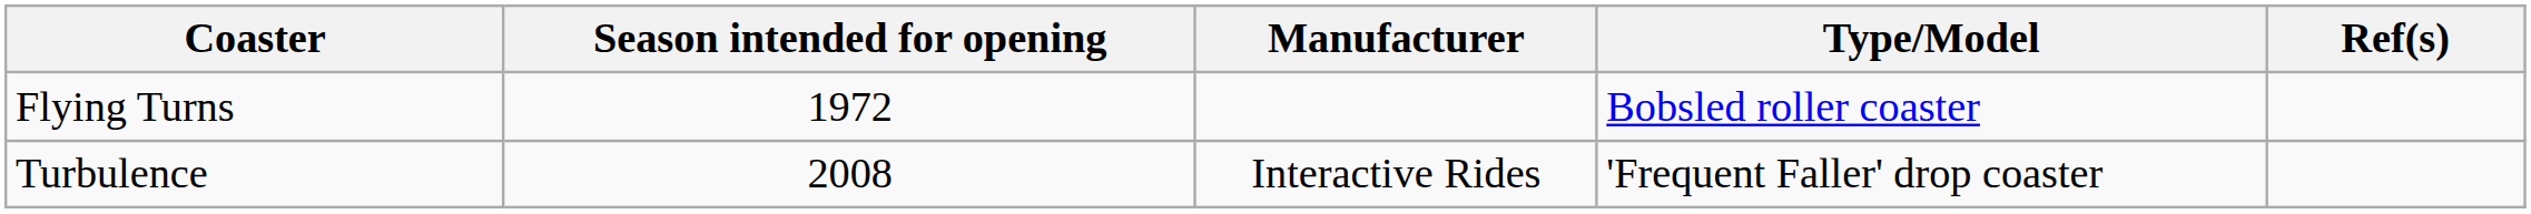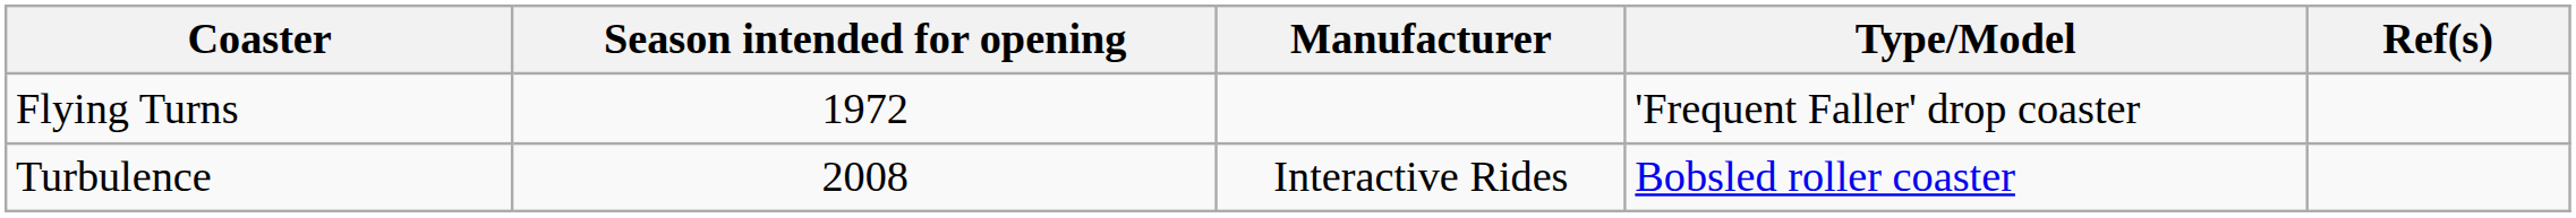 <table class="wikitable" border="33" width=75%>
 <tr>
 <th width="180px;">Coaster</th>
 <th>Season intended for opening</th>
 <th>Manufacturer</th>
 <th>Type/Model</th>
 <th width="90px;">Ref(s)</th>
 </tr>
 <tr>
 <td>Flying Turns</td>
 <td align=center>1972</td>
 <td align=center></td>
-<td><a href='#'>Bobsled roller coaster</a></td>
+<td>'Frequent Faller' drop coaster</td>
 <td align=center></td>
 </tr>
 <tr>
 <td>Turbulence</td>
 <td align=center>2008</td>
 <td align=center>Interactive Rides</td>
-<td>'Frequent Faller' drop coaster</td>
+<td><a href='#'>Bobsled roller coaster</a></td>
 <td align=center></td>
 </tr>
 </table>
